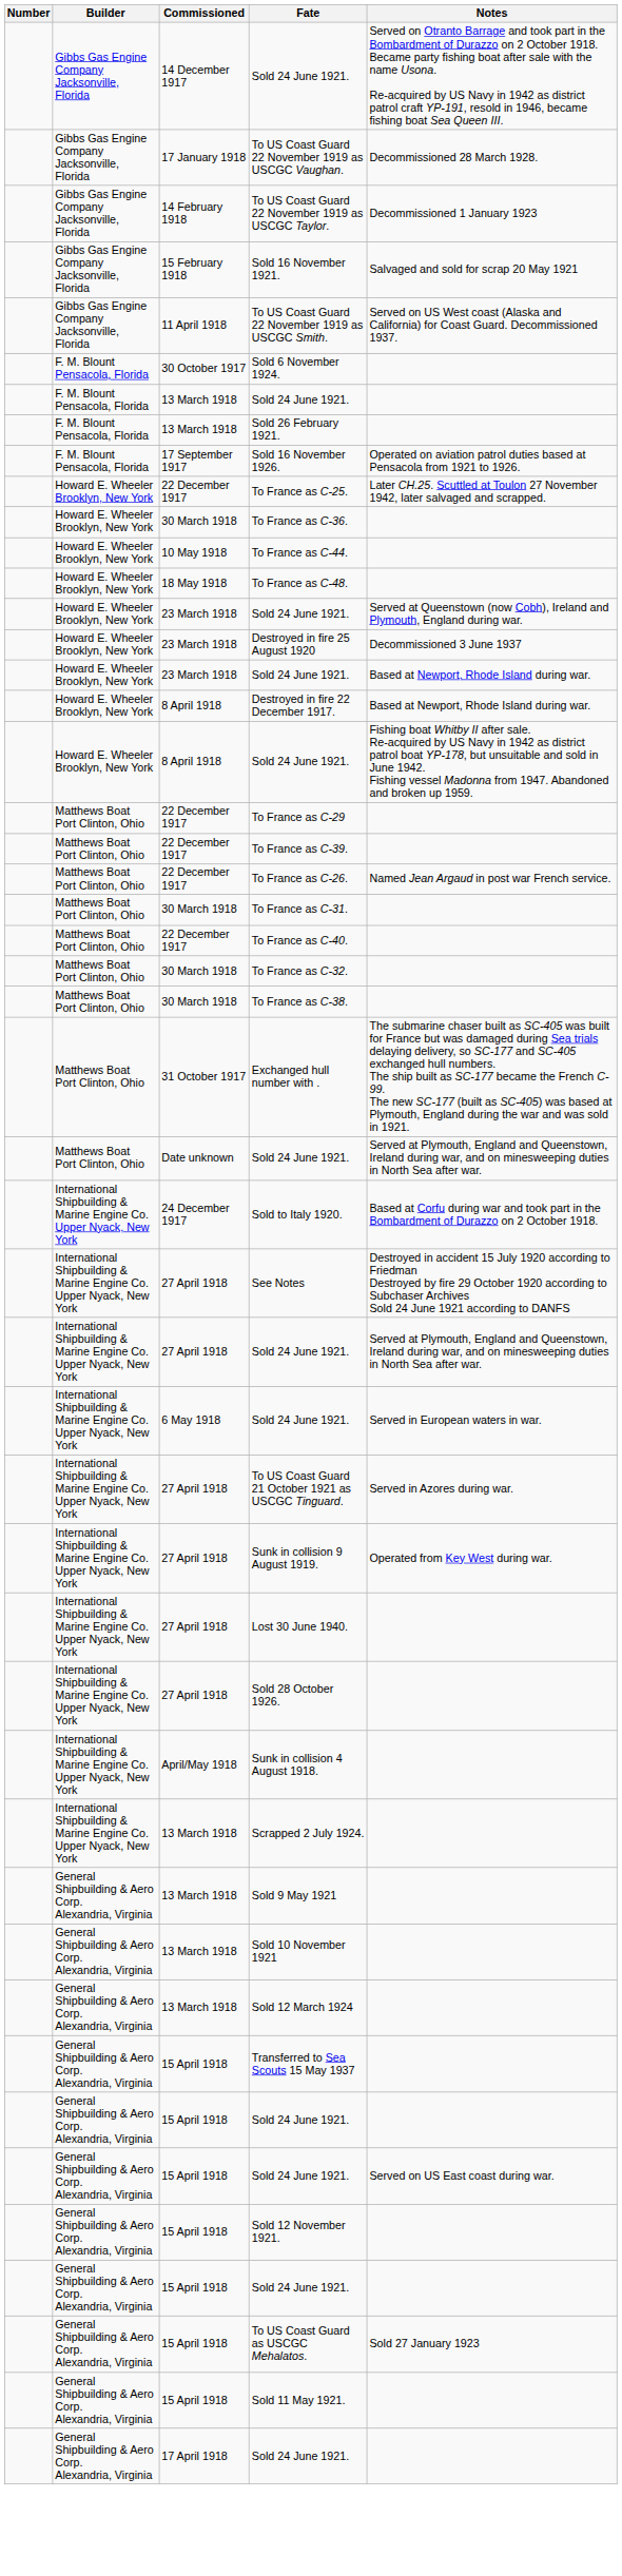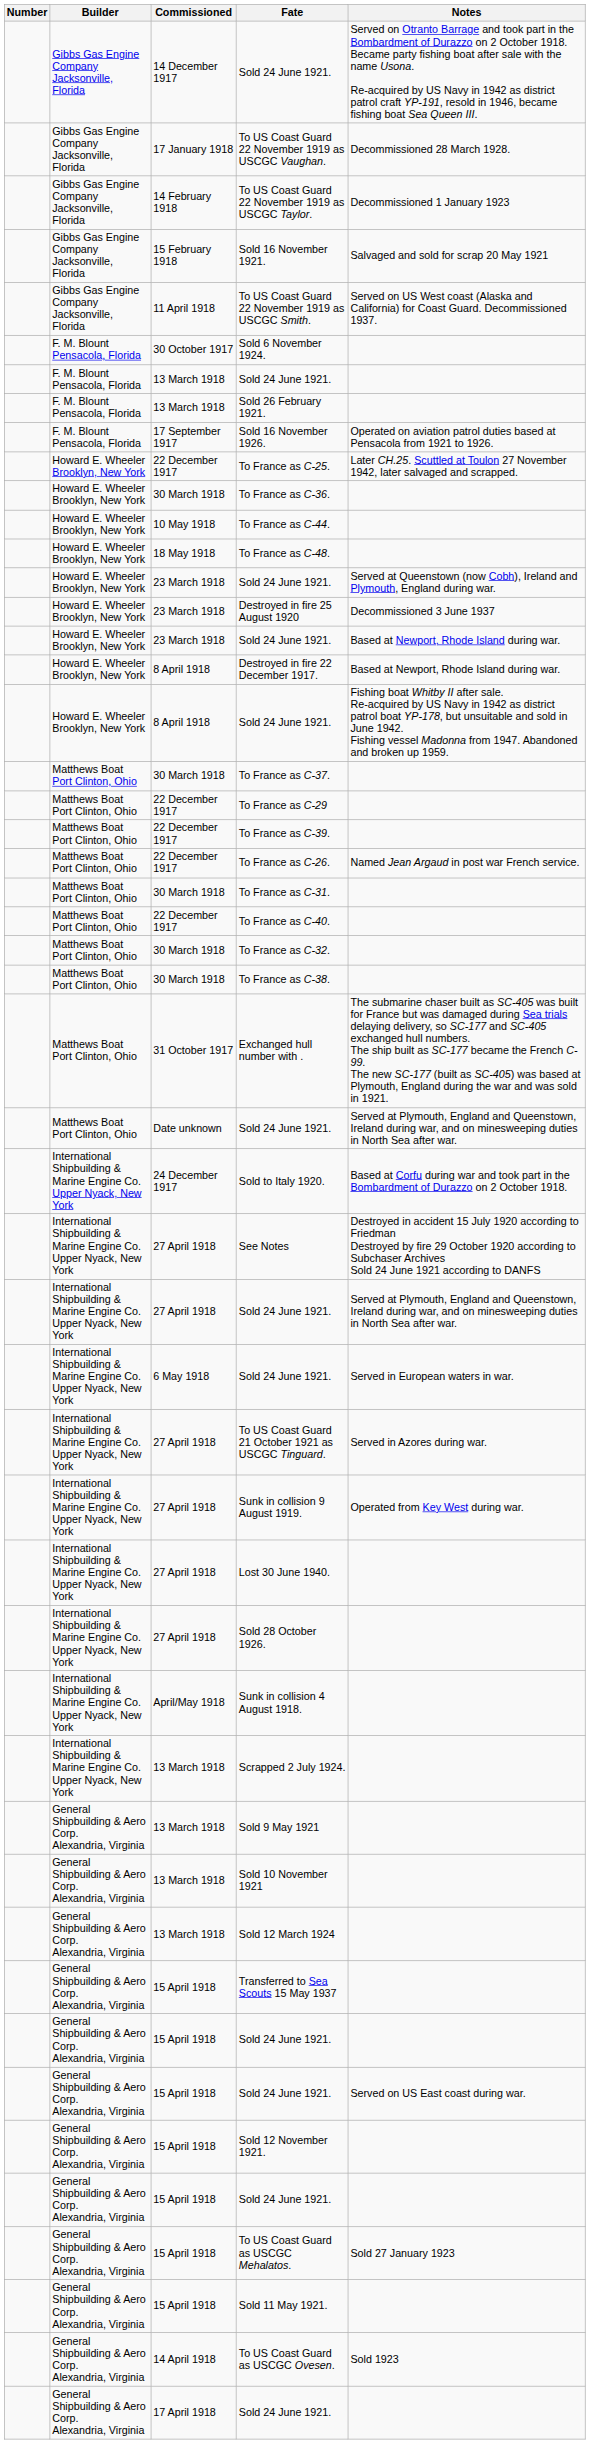 <table class="wikitable">
 <tr>
 <th>Number</th>
 <th>Builder</th>
 <th>Commissioned</th>
 <th>Fate</th>
 <th>Notes</th>
 </tr>
 <tr>
 <td></td>
 <td><a href='#'>Gibbs Gas Engine Company</a><br><a href='#'>Jacksonville, Florida</a></td>
 <td>14 December 1917</td>
 <td>Sold 24 June 1921.</td>
 <td>Served on <a href='#'>Otranto Barrage</a> and took part in the <a href='#'>Bombardment of Durazzo</a> on 2 October 1918. <br> Became party fishing boat after sale with the name <em>Usona</em>.<br><br>Re-acquired by US Navy in 1942 as district patrol craft <em>YP-191</em>, resold in 1946, became fishing boat <em>Sea Queen III</em>.</td>
 </tr>
 <tr>
 <td></td>
 <td>Gibbs Gas Engine Company<br>Jacksonville, Florida</td>
 <td>17 January 1918</td>
 <td>To US Coast Guard 22 November 1919 as USCGC <em>Vaughan</em>.</td>
 <td>Decommissioned 28 March 1928.</td>
 </tr>
 <tr>
 <td></td>
 <td>Gibbs Gas Engine Company<br>Jacksonville, Florida</td>
 <td>14 February 1918</td>
 <td>To US Coast Guard 22 November 1919 as USCGC <em>Taylor</em>.</td>
 <td>Decommissioned 1 January 1923</td>
 </tr>
 <tr>
 <td></td>
 <td>Gibbs Gas Engine Company<br>Jacksonville, Florida</td>
 <td>15 February 1918</td>
 <td>Sold 16 November 1921.</td>
 <td>Salvaged and sold for scrap 20 May 1921</td>
 </tr>
 <tr>
 <td></td>
 <td>Gibbs Gas Engine Company<br>Jacksonville, Florida</td>
 <td>11 April 1918</td>
 <td>To US Coast Guard 22 November 1919 as USCGC <em>Smith</em>.</td>
 <td>Served on US West coast (Alaska and California) for Coast Guard. Decommissioned 1937.</td>
 </tr>
 <tr>
 <td></td>
 <td>F. M. Blount<br><a href='#'>Pensacola, Florida</a></td>
 <td>30 October 1917</td>
 <td>Sold 6 November 1924.</td>
 <td></td>
 </tr>
 <tr>
 <td></td>
 <td>F. M. Blount<br>Pensacola, Florida</td>
 <td>13 March 1918</td>
 <td>Sold 24 June 1921.</td>
 <td></td>
 </tr>
 <tr>
 <td></td>
 <td>F. M. Blount<br>Pensacola, Florida</td>
 <td>13 March 1918</td>
 <td>Sold 26 February 1921.</td>
 <td></td>
 </tr>
 <tr>
 <td></td>
 <td>F. M. Blount<br>Pensacola, Florida</td>
 <td>17 September 1917</td>
 <td>Sold 16 November 1926.</td>
 <td>Operated on aviation patrol duties based at Pensacola from 1921 to 1926.</td>
 </tr>
 <tr>
 <td></td>
 <td>Howard E. Wheeler<br><a href='#'>Brooklyn, New York</a></td>
 <td>22 December 1917</td>
 <td>To France as <em>C-25</em>.</td>
 <td>Later <em>CH.25</em>. <a href='#'>Scuttled at Toulon</a> 27 November 1942, later salvaged and scrapped.</td>
 </tr>
 <tr>
 <td></td>
 <td>Howard E. Wheeler<br>Brooklyn, New York</td>
 <td>30 March 1918</td>
 <td>To France as <em>C-36</em>.</td>
 <td></td>
 </tr>
 <tr>
 <td></td>
 <td>Howard E. Wheeler<br>Brooklyn, New York</td>
 <td>10 May 1918</td>
 <td>To France as <em>C-44</em>.</td>
 <td></td>
 </tr>
 <tr>
 <td></td>
 <td>Howard E. Wheeler<br>Brooklyn, New York</td>
 <td>18 May 1918</td>
 <td>To France as <em>C-48</em>.</td>
 <td></td>
 </tr>
 <tr>
 <td></td>
 <td>Howard E. Wheeler<br>Brooklyn, New York</td>
 <td>23 March 1918</td>
 <td>Sold 24 June 1921.</td>
 <td>Served at Queenstown (now <a href='#'>Cobh</a>), Ireland and <a href='#'>Plymouth</a>, England during war.</td>
 </tr>
 <tr>
 <td></td>
 <td>Howard E. Wheeler<br>Brooklyn, New York</td>
 <td>23 March 1918</td>
 <td>Destroyed in fire 25 August 1920</td>
 <td>Decommissioned 3 June 1937</td>
 </tr>
 <tr>
 <td></td>
 <td>Howard E. Wheeler<br>Brooklyn, New York</td>
 <td>23 March 1918</td>
 <td>Sold 24 June 1921.</td>
 <td>Based at <a href='#'>Newport, Rhode Island</a> during war.</td>
 </tr>
 <tr>
 <td></td>
 <td>Howard E. Wheeler<br>Brooklyn, New York</td>
 <td>8 April 1918</td>
 <td>Destroyed in fire 22 December 1917.</td>
 <td>Based at Newport, Rhode Island during war.</td>
 </tr>
 <tr>
 <td></td>
 <td>Howard E. Wheeler<br>Brooklyn, New York</td>
 <td>8 April 1918</td>
 <td>Sold 24 June 1921.</td>
 <td>Fishing boat <em>Whitby II</em> after sale.<br>Re-acquired by US Navy in 1942 as district patrol boat <em>YP-178</em>, but unsuitable and sold in June 1942.<br>Fishing vessel <em>Madonna</em> from 1947. Abandoned and broken up 1959.</td>
+</tr>
+<tr>
+<td></td>
+<td>Matthews Boat<br><a href='#'>Port Clinton, Ohio</a></td>
+<td>30 March 1918</td>
+<td>To France as <em>C-37</em>.</td>
+<td></td>
 </tr>
 <tr>
 <td></td>
 <td>Matthews Boat<br>Port Clinton, Ohio</td>
 <td>22 December 1917</td>
 <td>To France as <em>C-29</em></td>
 <td></td>
 </tr>
 <tr>
 <td></td>
 <td>Matthews Boat<br>Port Clinton, Ohio</td>
 <td>22 December 1917</td>
 <td>To France as <em>C-39</em>.</td>
 <td></td>
 </tr>
 <tr>
 <td></td>
 <td>Matthews Boat<br>Port Clinton, Ohio</td>
 <td>22 December 1917</td>
 <td>To France as <em>C-26</em>.</td>
 <td>Named <em>Jean Argaud</em> in post war French service.</td>
 </tr>
 <tr>
 <td></td>
 <td>Matthews Boat<br>Port Clinton, Ohio</td>
 <td>30 March 1918</td>
 <td>To France as <em>C-31</em>.</td>
 <td></td>
 </tr>
 <tr>
 <td></td>
 <td>Matthews Boat<br>Port Clinton, Ohio</td>
 <td>22 December 1917</td>
 <td>To France as <em>C-40</em>.</td>
 <td></td>
 </tr>
 <tr>
 <td></td>
 <td>Matthews Boat<br>Port Clinton, Ohio</td>
 <td>30 March 1918</td>
 <td>To France as <em>C-32</em>.</td>
 <td></td>
 </tr>
 <tr>
 <td></td>
 <td>Matthews Boat<br>Port Clinton, Ohio</td>
 <td>30 March 1918</td>
 <td>To France as <em>C-38</em>.</td>
 <td></td>
 </tr>
 <tr>
 <td></td>
 <td>Matthews Boat<br>Port Clinton, Ohio</td>
 <td>31 October 1917</td>
 <td>Exchanged hull number with .</td>
 <td>The submarine chaser built as <em>SC-405</em> was built for France but was damaged during <a href='#'>Sea trials</a> delaying delivery, so <em>SC-177</em> and <em>SC-405</em> exchanged hull numbers.<br> The ship built as <em>SC-177</em> became the French <em>C-99</em>.<br> The new <em>SC-177</em> (built as <em>SC-405</em>) was based at Plymouth, England during the war and was sold in 1921.</td>
 </tr>
 <tr>
 <td></td>
 <td>Matthews Boat<br>Port Clinton, Ohio</td>
 <td>Date unknown</td>
 <td>Sold 24 June 1921.</td>
 <td>Served at Plymouth, England and Queenstown, Ireland during war, and on minesweeping duties in North Sea after war.</td>
 </tr>
 <tr>
 <td></td>
 <td>International Shipbuilding & Marine Engine Co.<br><a href='#'>Upper Nyack, New York</a></td>
 <td>24 December 1917</td>
 <td>Sold to Italy 1920.</td>
 <td>Based at <a href='#'>Corfu</a> during war and took part in the <a href='#'>Bombardment of Durazzo</a> on 2 October 1918.</td>
 </tr>
 <tr>
 <td></td>
 <td>International Shipbuilding & Marine Engine Co.<br>Upper Nyack, New York</td>
 <td>27 April 1918</td>
 <td>See Notes</td>
 <td>Destroyed in accident 15 July 1920 according to Friedman<br> Destroyed by fire 29 October 1920 according to Subchaser Archives<br>Sold 24 June 1921 according to DANFS</td>
 </tr>
 <tr>
 <td></td>
 <td>International Shipbuilding & Marine Engine Co.<br>Upper Nyack, New York</td>
 <td>27 April 1918</td>
 <td>Sold 24 June 1921.</td>
 <td>Served at Plymouth, England and Queenstown, Ireland during war, and on minesweeping duties in North Sea after war.</td>
 </tr>
 <tr>
 <td></td>
 <td>International Shipbuilding & Marine Engine Co.<br>Upper Nyack, New York</td>
 <td>6 May 1918</td>
 <td>Sold 24 June 1921.</td>
 <td>Served in European waters in war.</td>
 </tr>
 <tr>
 <td></td>
 <td>International Shipbuilding & Marine Engine Co.<br>Upper Nyack, New York</td>
 <td>27 April 1918</td>
 <td>To US Coast Guard 21 October 1921 as USCGC <em>Tinguard</em>.</td>
 <td>Served in Azores during war.</td>
 </tr>
 <tr>
 <td></td>
 <td>International Shipbuilding & Marine Engine Co.<br>Upper Nyack, New York</td>
 <td>27 April 1918</td>
 <td>Sunk in collision 9 August 1919.</td>
 <td>Operated from <a href='#'>Key West</a> during war.</td>
 </tr>
 <tr>
 <td></td>
 <td>International Shipbuilding & Marine Engine Co.<br>Upper Nyack, New York</td>
 <td>27 April 1918</td>
 <td>Lost 30 June 1940.</td>
 <td></td>
 </tr>
 <tr>
 <td></td>
 <td>International Shipbuilding & Marine Engine Co.<br>Upper Nyack, New York</td>
 <td>27 April 1918</td>
 <td>Sold 28 October 1926.</td>
 <td></td>
 </tr>
 <tr>
 <td></td>
 <td>International Shipbuilding & Marine Engine Co.<br>Upper Nyack, New York</td>
 <td>April/May 1918</td>
 <td>Sunk in collision 4 August 1918.</td>
 <td></td>
 </tr>
 <tr>
 <td></td>
 <td>International Shipbuilding & Marine Engine Co.<br>Upper Nyack, New York</td>
 <td>13 March 1918</td>
 <td>Scrapped 2 July 1924.</td>
 <td></td>
 </tr>
 <tr>
 <td></td>
 <td>General Shipbuilding & Aero Corp.<br>Alexandria, Virginia</td>
 <td>13 March 1918</td>
 <td>Sold 9 May 1921</td>
 <td></td>
 </tr>
 <tr>
 <td></td>
 <td>General Shipbuilding & Aero Corp.<br>Alexandria, Virginia</td>
 <td>13 March 1918</td>
 <td>Sold 10 November 1921</td>
 <td></td>
 </tr>
 <tr>
 <td></td>
 <td>General Shipbuilding & Aero Corp.<br>Alexandria, Virginia</td>
 <td>13 March 1918</td>
 <td>Sold 12 March 1924</td>
 <td></td>
 </tr>
 <tr>
 <td></td>
 <td>General Shipbuilding & Aero Corp.<br>Alexandria, Virginia</td>
 <td>15 April 1918</td>
 <td>Transferred to <a href='#'>Sea Scouts</a> 15 May 1937</td>
 <td></td>
 </tr>
 <tr>
 <td></td>
 <td>General Shipbuilding & Aero Corp.<br>Alexandria, Virginia</td>
 <td>15 April 1918</td>
 <td>Sold 24 June 1921.</td>
 <td></td>
 </tr>
 <tr>
 <td></td>
 <td>General Shipbuilding & Aero Corp.<br>Alexandria, Virginia</td>
 <td>15 April 1918</td>
 <td>Sold 24 June 1921.</td>
 <td>Served on US East coast during war.</td>
 </tr>
 <tr>
 <td></td>
 <td>General Shipbuilding & Aero Corp.<br>Alexandria, Virginia</td>
 <td>15 April 1918</td>
 <td>Sold 12 November 1921.</td>
 <td></td>
 </tr>
 <tr>
 <td></td>
 <td>General Shipbuilding & Aero Corp.<br>Alexandria, Virginia</td>
 <td>15 April 1918</td>
 <td>Sold 24 June 1921.</td>
 <td></td>
 </tr>
 <tr>
 <td></td>
 <td>General Shipbuilding & Aero Corp.<br>Alexandria, Virginia</td>
 <td>15 April 1918</td>
 <td>To US Coast Guard as USCGC <em>Mehalatos</em>.</td>
 <td>Sold 27 January 1923</td>
 </tr>
 <tr>
 <td></td>
 <td>General Shipbuilding & Aero Corp.<br>Alexandria, Virginia</td>
 <td>15 April 1918</td>
 <td>Sold 11 May 1921.</td>
 <td></td>
 </tr>
 <tr>
 <td></td>
 <td>General Shipbuilding & Aero Corp.<br>Alexandria, Virginia</td>
+<td>14 April 1918</td>
+<td>To US Coast Guard as USCGC <em>Ovesen</em>.</td>
+<td>Sold 1923</td>
+</tr>
+<tr>
+<td></td>
+<td>General Shipbuilding & Aero Corp.<br>Alexandria, Virginia</td>
 <td>17 April 1918</td>
 <td>Sold 24 June 1921.</td>
 <td></td>
 </tr>
 </table>
